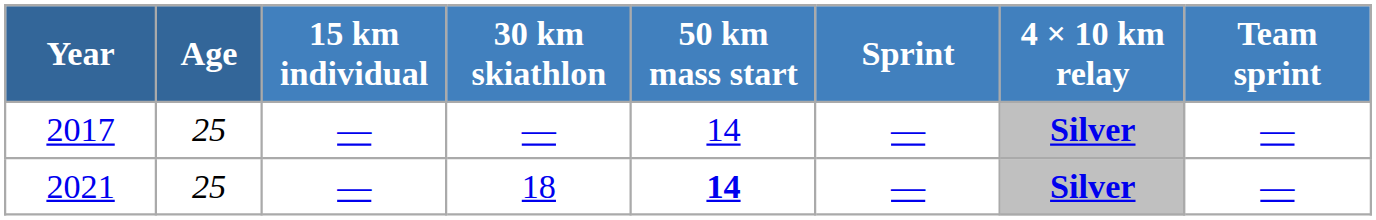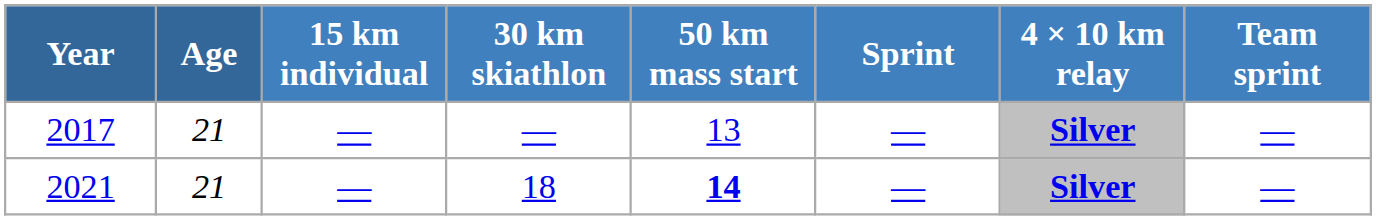 <table class="wikitable" style="font-size:95%; text-align:center; border:grey solid 1px; border-collapse:collapse; background:#ffffff;">
 <tr>
 <th style="background-color:#369; color:white; width:60px;"> Year </th>
 <th style="background-color:#369; color:white; width:40px;"> Age </th>
 <th style="background-color:#4180be; color:white; width:75px;"> 15 km <br> individual </th>
 <th style="background-color:#4180be; color:white; width:75px;"> 30 km <br> skiathlon </th>
 <th style="background-color:#4180be; color:white; width:75px;"> 50 km <br> mass start </th>
 <th style="background-color:#4180be; color:white; width:75px;"> Sprint </th>
 <th style="background-color:#4180be; color:white; width:75px;"> 4 × 10 km <br> relay </th>
 <th style="background-color:#4180be; color:white; width:75px;"> Team <br> sprint </th>
 </tr>
 <tr>
 <td><a href='#'>2017</a></td>
-<td><em>25</em></td>
+<td><em>21</em></td>
 <td><a href='#'>—</a></td>
 <td><a href='#'>—</a></td>
-<td><a href='#'>14</a></td>
+<td><a href='#'>13</a></td>
 <td><a href='#'>—</a></td>
 <td bgcolor=silver><a href='#'><strong>Silver</strong></a></td>
 <td><a href='#'>—</a></td>
 </tr>
 <tr>
 <td><a href='#'>2021</a></td>
-<td><em>25</em></td>
+<td><em>21</em></td>
 <td><a href='#'>—</a></td>
 <td><a href='#'>18</a></td>
 <td><strong><a href='#'>14</a></strong></td>
 <td><a href='#'>—</a></td>
 <td bgcolor=silver><a href='#'><strong>Silver</strong></a></td>
 <td><a href='#'>—</a></td>
 </tr>
 </table>
